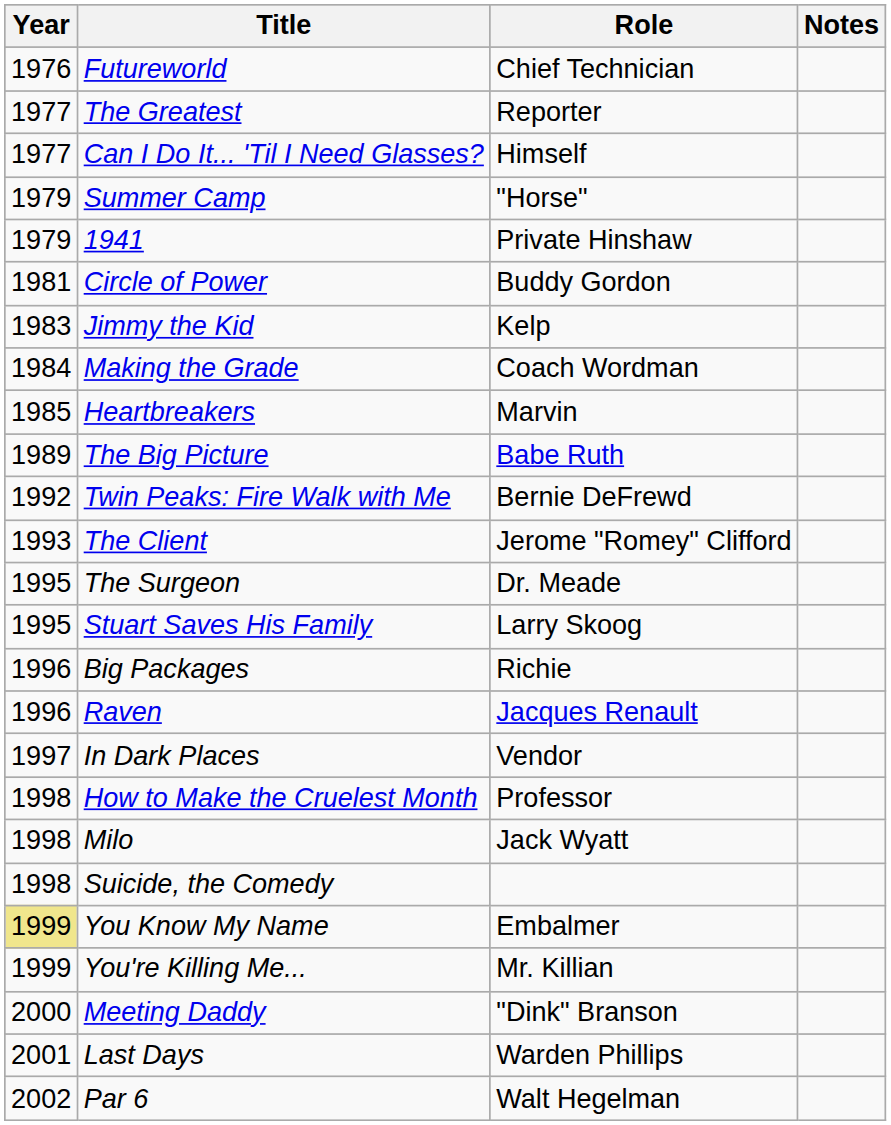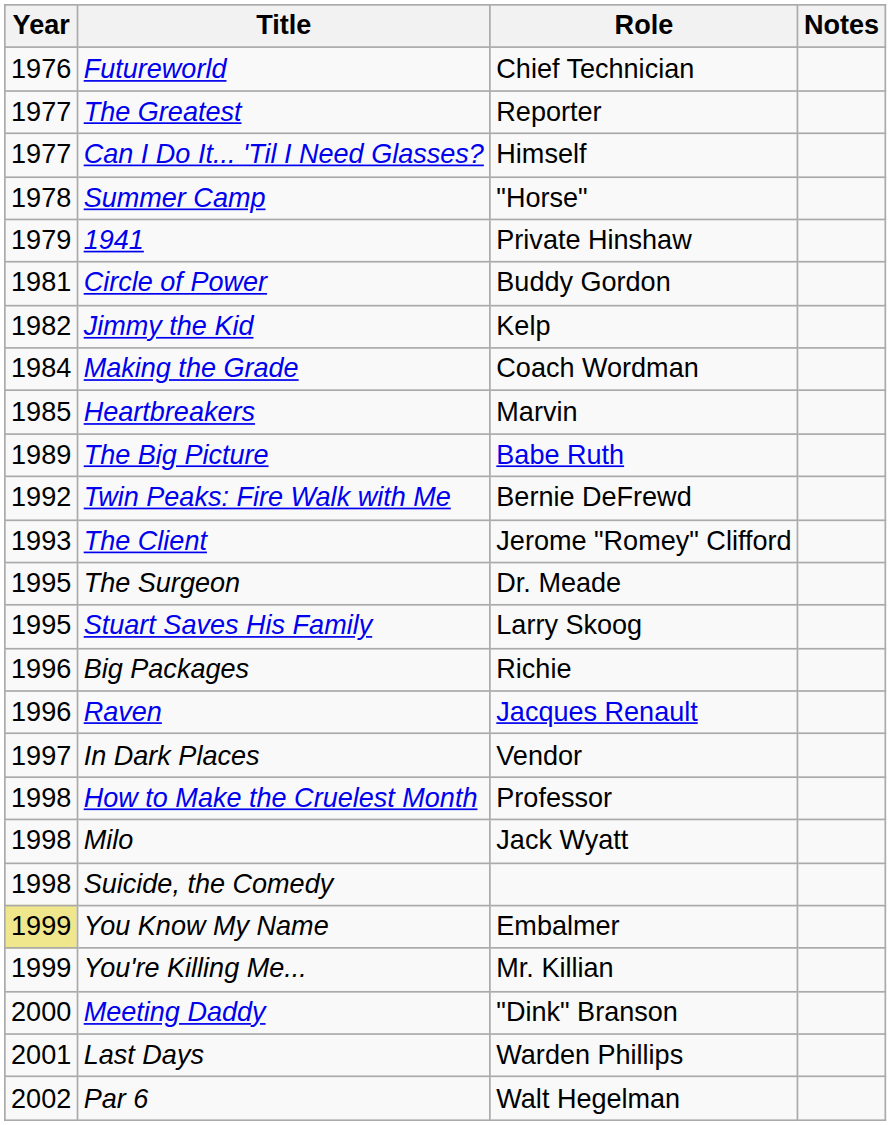 <table class="wikitable sortable">
 <tr>
 <th>Year</th>
 <th>Title</th>
 <th>Role</th>
 <th>Notes</th>
 </tr>
 <tr>
 <td>1976</td>
 <td><em><a href='#'>Futureworld</a></em></td>
 <td>Chief Technician</td>
 <td></td>
 </tr>
 <tr>
 <td>1977</td>
 <td><em><a href='#'>The Greatest</a></em></td>
 <td>Reporter</td>
 <td></td>
 </tr>
 <tr>
 <td>1977</td>
 <td><em><a href='#'>Can I Do It... 'Til I Need Glasses?</a></em></td>
 <td>Himself</td>
 <td></td>
 </tr>
 <tr>
-<td>1979</td>
+<td>1978</td>
 <td><em><a href='#'>Summer Camp</a></em></td>
 <td>"Horse"</td>
 <td></td>
 </tr>
 <tr>
 <td>1979</td>
 <td><em><a href='#'>1941</a></em></td>
 <td>Private Hinshaw</td>
 <td></td>
 </tr>
 <tr>
 <td>1981</td>
 <td><em><a href='#'>Circle of Power</a></em></td>
 <td>Buddy Gordon</td>
 <td></td>
 </tr>
 <tr>
-<td>1983</td>
+<td>1982</td>
 <td><em><a href='#'>Jimmy the Kid</a></em></td>
 <td>Kelp</td>
 <td></td>
 </tr>
 <tr>
 <td>1984</td>
 <td><em><a href='#'>Making the Grade</a></em></td>
 <td>Coach Wordman</td>
 <td></td>
 </tr>
 <tr>
 <td>1985</td>
 <td><em><a href='#'>Heartbreakers</a></em></td>
 <td>Marvin</td>
 <td></td>
 </tr>
 <tr>
 <td>1989</td>
 <td><em><a href='#'>The Big Picture</a></em></td>
 <td><a href='#'>Babe Ruth</a></td>
 <td></td>
 </tr>
 <tr>
 <td>1992</td>
 <td><em><a href='#'>Twin Peaks: Fire Walk with Me</a></em></td>
 <td>Bernie DeFrewd</td>
 <td></td>
 </tr>
 <tr>
 <td>1993</td>
 <td><em><a href='#'>The Client</a></em></td>
 <td>Jerome "Romey" Clifford</td>
 <td></td>
 </tr>
 <tr>
 <td>1995</td>
 <td><em>The Surgeon</em></td>
 <td>Dr. Meade</td>
 <td></td>
 </tr>
 <tr>
 <td>1995</td>
 <td><em><a href='#'>Stuart Saves His Family</a></em></td>
 <td>Larry Skoog</td>
 <td></td>
 </tr>
 <tr>
 <td>1996</td>
 <td><em>Big Packages</em></td>
 <td>Richie</td>
 <td></td>
 </tr>
 <tr>
 <td>1996</td>
 <td><em><a href='#'>Raven</a></em></td>
 <td><a href='#'>Jacques Renault</a></td>
 <td></td>
 </tr>
 <tr>
 <td>1997</td>
 <td><em>In Dark Places</em></td>
 <td>Vendor</td>
 <td></td>
 </tr>
 <tr>
 <td>1998</td>
 <td><em><a href='#'>How to Make the Cruelest Month</a></em></td>
 <td>Professor</td>
 <td></td>
 </tr>
 <tr>
 <td>1998</td>
 <td><em>Milo</em></td>
 <td>Jack Wyatt</td>
 <td></td>
 </tr>
 <tr>
 <td>1998</td>
 <td><em>Suicide, the Comedy</em></td>
 <td></td>
 </tr>
 <tr>
 <td style="background: khaki;">1999</td>
 <td><em>You Know My Name</em></td>
 <td>Embalmer</td>
 <td></td>
 </tr>
 <tr>
 <td>1999</td>
 <td><em>You're Killing Me...</em></td>
 <td>Mr. Killian</td>
 <td></td>
 </tr>
 <tr>
 <td>2000</td>
 <td><em><a href='#'>Meeting Daddy</a></em></td>
 <td>"Dink" Branson</td>
 <td></td>
 </tr>
 <tr>
 <td>2001</td>
 <td><em>Last Days</em></td>
 <td>Warden Phillips</td>
 <td></td>
 </tr>
 <tr>
 <td>2002</td>
 <td><em>Par 6</em></td>
 <td>Walt Hegelman</td>
 <td></td>
 </tr>
 </table>
